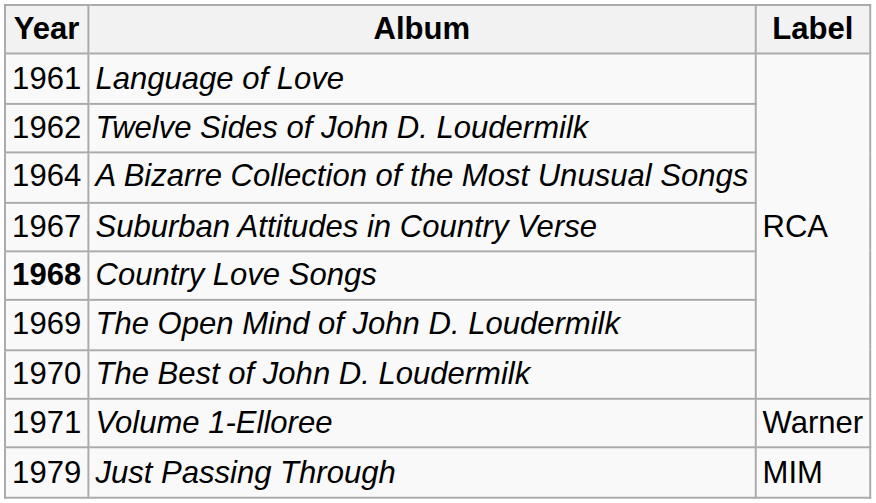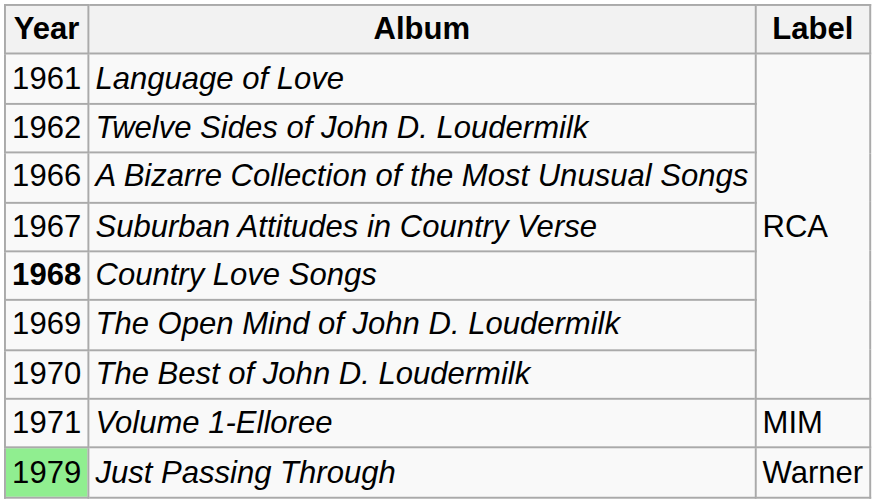 <table class="wikitable">
 <tr>
 <th>Year</th>
 <th>Album</th>
 <th>Label</th>
 </tr>
 <tr>
 <td>1961</td>
 <td><em>Language of Love</em></td>
 <td rowspan="7">RCA</td>
 </tr>
 <tr>
 <td>1962</td>
 <td><em>Twelve Sides of John D. Loudermilk</em></td>
 </tr>
 <tr>
-<td>1964</td>
+<td>1966</td>
 <td><em>A Bizarre Collection of the Most Unusual Songs</em></td>
 </tr>
 <tr>
 <td>1967</td>
 <td><em>Suburban Attitudes in Country Verse</em></td>
 </tr>
 <tr>
 <td><strong>1968</strong></td>
 <td><em>Country Love Songs</em></td>
 </tr>
 <tr>
 <td>1969</td>
 <td><em>The Open Mind of John D. Loudermilk</em></td>
 </tr>
 <tr>
 <td>1970</td>
 <td><em>The Best of John D. Loudermilk</em></td>
 </tr>
 <tr>
 <td>1971</td>
 <td><em>Volume 1-Elloree</em></td>
+<td>MIM</td>
+</tr>
+<tr>
+<td style="background: lightgreen;">1979</td>
+<td><em>Just Passing Through</em></td>
 <td>Warner</td>
 </tr>
-<tr>
-<td>1979</td>
-<td><em>Just Passing Through</em></td>
-<td>MIM</td>
-</tr>
 </table>
